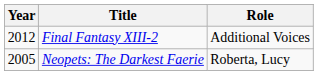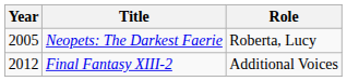 <table class="wikitable sortable">
 <tr>
 <th>Year</th>
 <th>Title</th>
 <th>Role</th>
 </tr>
 <tr>
+<td>2005</td>
+<td><em><a href='#'>Neopets: The Darkest Faerie</a></em></td>
+<td>Roberta, Lucy</td>
+</tr>
+<tr>
 <td>2012</td>
 <td><em><a href='#'>Final Fantasy XIII-2</a></em></td>
 <td>Additional Voices</td>
 </tr>
-<tr>
-<td>2005</td>
-<td><em><a href='#'>Neopets: The Darkest Faerie</a></em></td>
-<td>Roberta, Lucy</td>
-</tr>
 </table>
